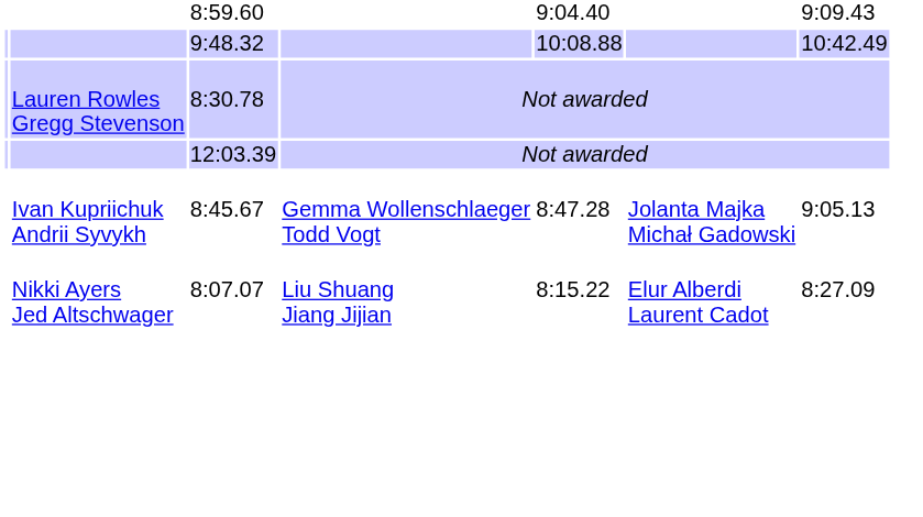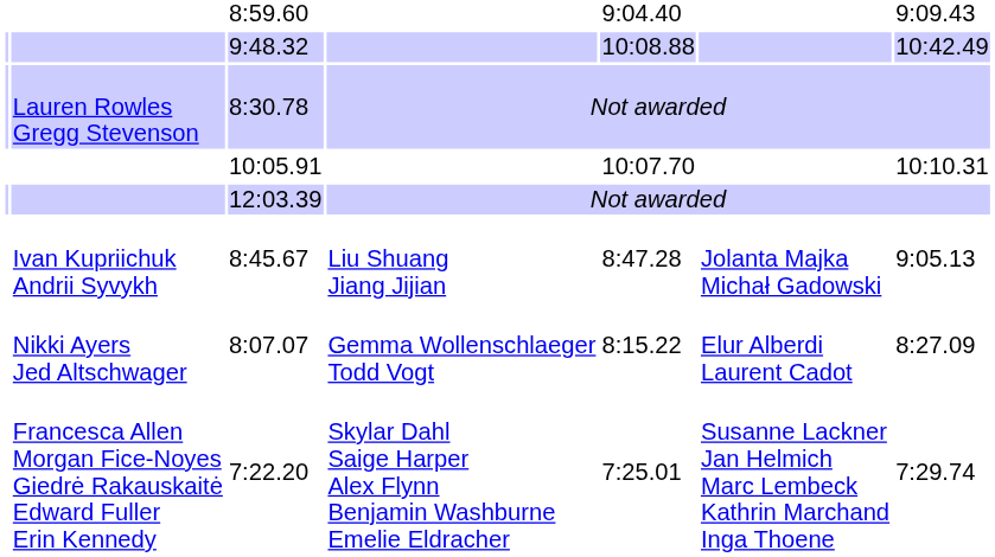 <table>
 <tr>
 <td><br></td>
 <td></td>
 <td>8:59.60</td>
 <td></td>
 <td>9:04.40</td>
 <td></td>
 <td>9:09.43</td>
 </tr>
 <tr bgcolor="#ccccff">
 <td><br></td>
 <td></td>
 <td>9:48.32</td>
 <td></td>
 <td>10:08.88</td>
 <td></td>
 <td>10:42.49</td>
 </tr>
 <tr bgcolor="#ccccff">
 <td><br></td>
 <td><br><a href='#'>Lauren Rowles</a><br><a href='#'>Gregg Stevenson</a></td>
 <td>8:30.78</td>
 <td colspan=4 align=center><em>Not awarded</em></td>
 </tr>
+<tr>
+<td><br></td>
+<td></td>
+<td>10:05.91</td>
+<td></td>
+<td>10:07.70</td>
+<td></td>
+<td>10:10.31</td>
+</tr>
 <tr bgcolor="#ccccff">
 <td><br></td>
 <td></td>
 <td>12:03.39</td>
 <td colspan=4 align=center><em>Not awarded</em></td>
 </tr>
 <tr>
 <td><br></td>
 <td><br><a href='#'>Ivan Kupriichuk</a><br><a href='#'>Andrii Syvykh</a></td>
 <td>8:45.67</td>
-<td><br><a href='#'>Gemma Wollenschlaeger</a><br><a href='#'>Todd Vogt</a></td>
+<td><br><a href='#'>Liu Shuang</a><br><a href='#'>Jiang Jijian</a></td>
 <td>8:47.28</td>
 <td><br><a href='#'>Jolanta Majka</a><br><a href='#'>Michał Gadowski</a></td>
 <td>9:05.13</td>
 </tr>
 <tr>
 <td><br></td>
 <td><br><a href='#'>Nikki Ayers</a><br><a href='#'>Jed Altschwager</a></td>
 <td>8:07.07</td>
-<td><br><a href='#'>Liu Shuang</a><br><a href='#'>Jiang Jijian</a></td>
+<td><br><a href='#'>Gemma Wollenschlaeger</a><br><a href='#'>Todd Vogt</a></td>
 <td>8:15.22</td>
 <td><br><a href='#'>Elur Alberdi</a><br><a href='#'>Laurent Cadot</a></td>
 <td>8:27.09</td>
 </tr>
+<tr>
+<td><br></td>
+<td><br><a href='#'>Francesca Allen</a><br><a href='#'>Morgan Fice-Noyes</a><br><a href='#'>Giedrė Rakauskaitė</a><br><a href='#'>Edward Fuller</a><br><a href='#'>Erin Kennedy</a></td>
+<td>7:22.20</td>
+<td><br><a href='#'>Skylar Dahl</a><br><a href='#'>Saige Harper</a><br><a href='#'>Alex Flynn</a><br><a href='#'>Benjamin Washburne</a><br><a href='#'>Emelie Eldracher</a></td>
+<td>7:25.01</td>
+<td><br><a href='#'>Susanne Lackner</a><br><a href='#'>Jan Helmich</a><br><a href='#'>Marc Lembeck</a><br><a href='#'>Kathrin Marchand</a><br><a href='#'>Inga Thoene</a></td>
+<td>7:29.74</td>
+</tr>
 </table>
